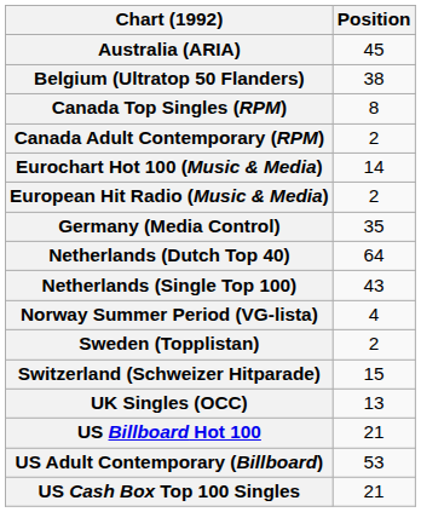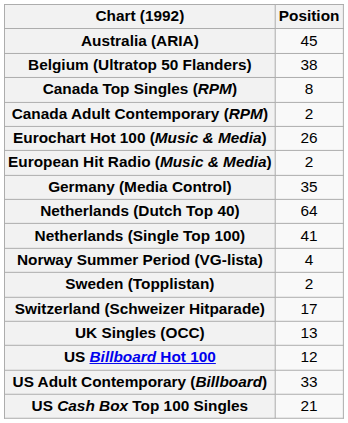 <table class="wikitable sortable plainrowheaders" style="text-align:center">
 <tr>
 <th>Chart (1992)</th>
 <th>Position</th>
 </tr>
 <tr>
 <th scope="row">Australia (ARIA)</th>
 <td>45</td>
 </tr>
 <tr>
 <th scope="row">Belgium (Ultratop 50 Flanders)</th>
 <td>38</td>
 </tr>
 <tr>
 <th scope="row">Canada Top Singles (<em>RPM</em>)</th>
 <td>8</td>
 </tr>
 <tr>
 <th scope="row">Canada Adult Contemporary (<em>RPM</em>)</th>
 <td>2</td>
 </tr>
 <tr>
 <th scope="row">Eurochart Hot 100 (<em>Music & Media</em>)</th>
-<td>14</td>
+<td>26</td>
 </tr>
 <tr>
 <th scope="row">European Hit Radio (<em>Music & Media</em>)</th>
 <td>2</td>
 </tr>
 <tr>
 <th scope="row">Germany (Media Control)</th>
 <td>35</td>
 </tr>
 <tr>
 <th scope="row">Netherlands (Dutch Top 40)</th>
 <td>64</td>
 </tr>
 <tr>
 <th scope="row">Netherlands (Single Top 100)</th>
-<td>43</td>
+<td>41</td>
 </tr>
 <tr>
 <th scope="row">Norway Summer Period (VG-lista)</th>
 <td>4</td>
 </tr>
 <tr>
 <th scope="row">Sweden (Topplistan)</th>
 <td>2</td>
 </tr>
 <tr>
 <th scope="row">Switzerland (Schweizer Hitparade)</th>
-<td>15</td>
+<td>17</td>
 </tr>
 <tr>
 <th scope="row">UK Singles (OCC)</th>
 <td>13</td>
 </tr>
 <tr>
 <th scope="row">US <a href='#'><em>Billboard</em> Hot 100</a></th>
-<td>21</td>
+<td>12</td>
 </tr>
 <tr>
 <th scope="row">US Adult Contemporary (<em>Billboard</em>)</th>
-<td>53</td>
+<td>33</td>
 </tr>
 <tr>
 <th scope="row">US <em>Cash Box</em> Top 100 Singles</th>
 <td>21</td>
 </tr>
 </table>
